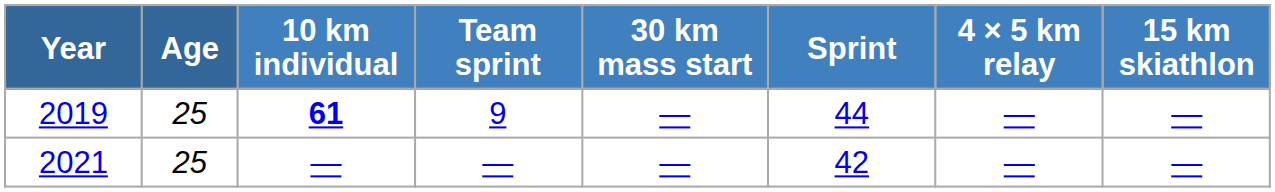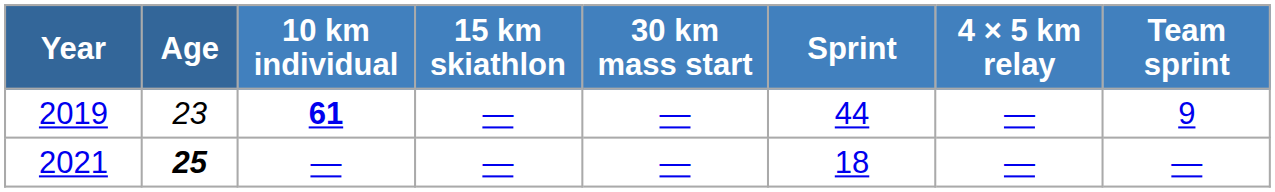 <table class="wikitable" style="font-size:95%; text-align:center; border:grey solid 1px; border-collapse:collapse; background:#ffffff;">
 <tr>
 <th style="background-color:#369; color:white; width:60px;"> Year </th>
 <th style="background-color:#369; color:white; width:40px;"> Age </th>
 <th style="background-color:#4180be; color:white; width:75px;"> 10 km <br> individual </th>
-<th style="background-color:#4180be; color:white; width:75px;"> Team <br> sprint </th>
+<th style="background-color:#4180be; color:white; width:75px;"> 15 km <br> skiathlon </th>
 <th style="background-color:#4180be; color:white; width:75px;"> 30 km <br> mass start </th>
 <th style="background-color:#4180be; color:white; width:75px;"> Sprint </th>
 <th style="background-color:#4180be; color:white; width:75px;"> 4 × 5 km <br> relay </th>
-<th style="background-color:#4180be; color:white; width:75px;"> 15 km <br> skiathlon </th>
+<th style="background-color:#4180be; color:white; width:75px;"> Team <br> sprint </th>
 </tr>
 <tr>
 <td><a href='#'>2019</a></td>
-<td><em>25</em></td>
+<td><em>23</em></td>
 <td><strong><a href='#'>61</a></strong></td>
-<td><a href='#'>9</a></td>
+<td><a href='#'>—</a></td>
 <td><a href='#'>—</a></td>
 <td><a href='#'>44</a></td>
 <td><a href='#'>—</a></td>
-<td><a href='#'>—</a></td>
+<td><a href='#'>9</a></td>
 </tr>
 <tr>
 <td><a href='#'>2021</a></td>
-<td><em>25</em></td>
+<td><strong><em>25</em></strong></td>
 <td><a href='#'>—</a></td>
 <td><a href='#'>—</a></td>
 <td><a href='#'>—</a></td>
-<td><a href='#'>42</a></td>
+<td><a href='#'>18</a></td>
 <td><a href='#'>—</a></td>
 <td><a href='#'>—</a></td>
 </tr>
 </table>
